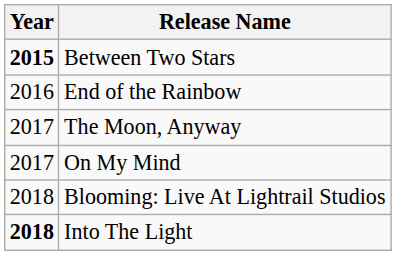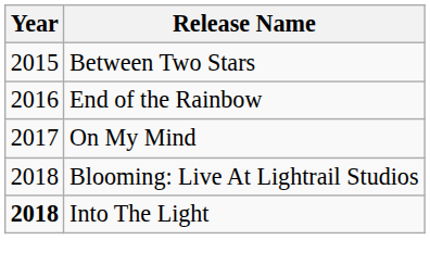 <table class="wikitable">
 <tr>
 <th>Year</th>
 <th>Release Name</th>
 </tr>
 <tr>
-<td><strong>2015</strong></td>
+<td>2015</td>
 <td>Between Two Stars</td>
 </tr>
 <tr>
 <td>2016</td>
 <td>End of the Rainbow</td>
-</tr>
-<tr>
-<td>2017</td>
-<td>The Moon, Anyway</td>
 </tr>
 <tr>
 <td>2017</td>
 <td>On My Mind</td>
 </tr>
 <tr>
 <td>2018</td>
 <td>Blooming: Live At Lightrail Studios</td>
 </tr>
 <tr>
 <td><strong>2018</strong></td>
 <td>Into The Light</td>
 </tr>
 </table>
